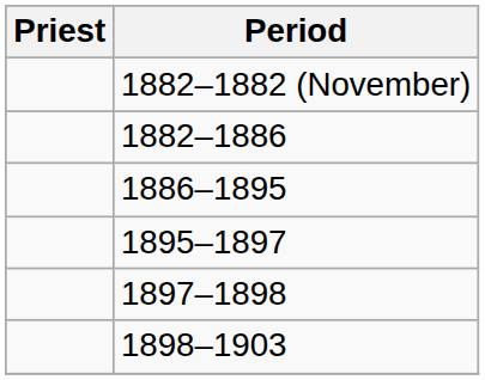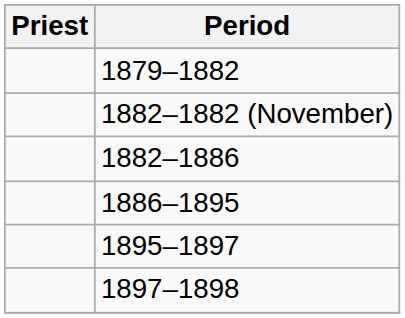 <table class="wikitable sortable sticky-header">
 <tr>
 <th>Priest</th>
 <th>Period</th>
+</tr>
+<tr>
+<td></td>
+<td>1879–1882</td>
 </tr>
 <tr>
 <td></td>
 <td>1882–1882 (November)</td>
 </tr>
 <tr>
 <td></td>
 <td>1882–1886</td>
 </tr>
 <tr>
 <td></td>
 <td>1886–1895</td>
 </tr>
 <tr>
 <td></td>
 <td>1895–1897</td>
 </tr>
 <tr>
 <td></td>
 <td>1897–1898</td>
 </tr>
 <tr>
-<td></td>
-<td>1898–1903</td>
-</tr>
-<tr>
 </tr>
 </table>
